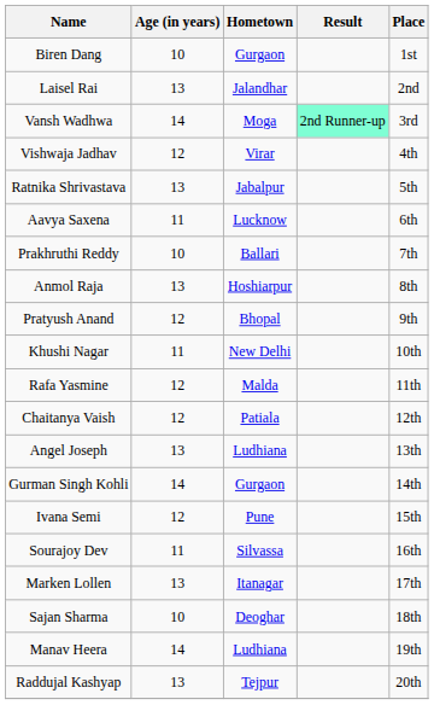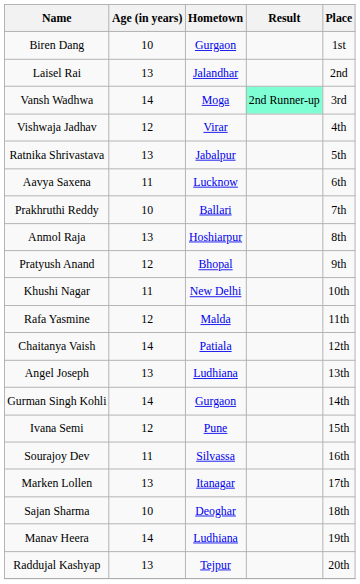 <table class="wikitable sortable" style=" text-align:center; font-size:85%; line-height: 25px; width: auto;">
 <tr>
 <th>Name</th>
 <th>Age (in years)</th>
 <th>Hometown</th>
 <th>Result</th>
 <th>Place</th>
 </tr>
 <tr>
 <td>Biren Dang</td>
 <td>10</td>
 <td><a href='#'>Gurgaon</a></td>
 <td></td>
 <td>1st</td>
 </tr>
 <tr>
 <td>Laisel Rai</td>
 <td>13</td>
 <td><a href='#'>Jalandhar</a></td>
 <td></td>
 <td>2nd</td>
 </tr>
 <tr>
 <td>Vansh Wadhwa</td>
 <td>14</td>
 <td><a href='#'>Moga</a></td>
 <td style="background:#7FFFD4; ">2nd Runner-up</td>
 <td>3rd</td>
 </tr>
 <tr>
 <td>Vishwaja Jadhav</td>
 <td>12</td>
 <td><a href='#'>Virar</a></td>
 <td></td>
 <td>4th</td>
 </tr>
 <tr>
 <td>Ratnika Shrivastava</td>
 <td>13</td>
 <td><a href='#'>Jabalpur</a></td>
 <td></td>
 <td>5th</td>
 </tr>
 <tr>
 <td>Aavya Saxena</td>
 <td>11</td>
 <td><a href='#'>Lucknow</a></td>
 <td></td>
 <td>6th</td>
 </tr>
 <tr>
 <td>Prakhruthi Reddy</td>
 <td>10</td>
 <td><a href='#'>Ballari</a></td>
 <td></td>
 <td>7th</td>
 </tr>
 <tr>
 <td>Anmol Raja</td>
 <td>13</td>
 <td><a href='#'>Hoshiarpur</a></td>
 <td></td>
 <td>8th</td>
 </tr>
 <tr>
 <td>Pratyush Anand</td>
 <td>12</td>
 <td><a href='#'>Bhopal</a></td>
 <td></td>
 <td>9th</td>
 </tr>
 <tr>
 <td>Khushi Nagar</td>
 <td>11</td>
 <td><a href='#'>New Delhi</a></td>
 <td></td>
 <td>10th</td>
 </tr>
 <tr>
 <td>Rafa Yasmine</td>
 <td>12</td>
 <td><a href='#'>Malda</a></td>
 <td></td>
 <td>11th</td>
 </tr>
 <tr>
 <td>Chaitanya Vaish</td>
-<td>12</td>
+<td>14</td>
 <td><a href='#'>Patiala</a></td>
 <td></td>
 <td>12th</td>
 </tr>
 <tr>
 <td>Angel Joseph</td>
 <td>13</td>
 <td><a href='#'>Ludhiana</a></td>
 <td></td>
 <td>13th</td>
 </tr>
 <tr>
 <td>Gurman Singh Kohli</td>
 <td>14</td>
 <td><a href='#'>Gurgaon</a></td>
 <td></td>
 <td>14th</td>
 </tr>
 <tr>
 <td>Ivana Semi</td>
 <td>12</td>
 <td><a href='#'>Pune</a></td>
 <td></td>
 <td>15th</td>
 </tr>
 <tr>
 <td>Sourajoy Dev</td>
 <td>11</td>
 <td><a href='#'>Silvassa</a></td>
 <td></td>
 <td>16th</td>
 </tr>
 <tr>
 <td>Marken Lollen</td>
 <td>13</td>
 <td><a href='#'>Itanagar</a></td>
 <td></td>
 <td>17th</td>
 </tr>
 <tr>
 <td>Sajan Sharma</td>
 <td>10</td>
 <td><a href='#'>Deoghar</a></td>
 <td></td>
 <td>18th</td>
 </tr>
 <tr>
 <td>Manav Heera</td>
 <td>14</td>
 <td><a href='#'>Ludhiana</a></td>
 <td></td>
 <td>19th</td>
 </tr>
 <tr>
 <td>Raddujal Kashyap</td>
 <td>13</td>
 <td><a href='#'>Tejpur</a></td>
 <td></td>
 <td>20th</td>
 </tr>
 <tr>
 </tr>
 </table>
